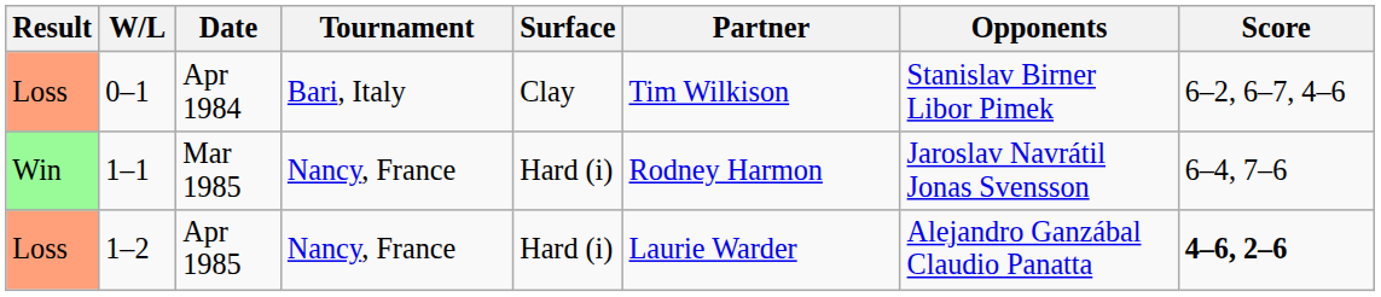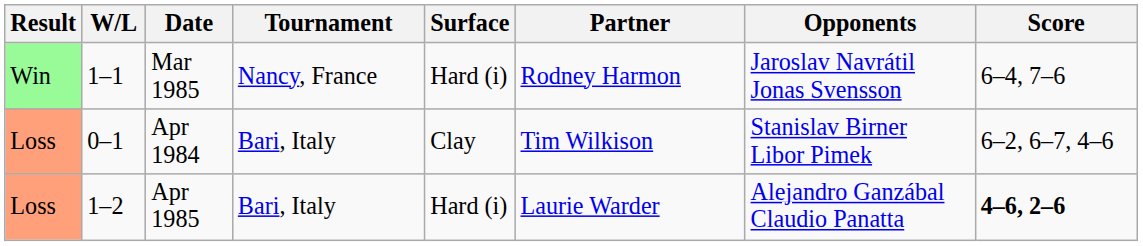 <table class="sortable wikitable">
 <tr>
 <th style="width:40px">Result</th>
 <th style="width:35px" class="unsortable">W/L</th>
 <th style="width:50px">Date</th>
 <th style="width:120px">Tournament</th>
 <th style="width:50px">Surface</th>
 <th style="width:145px">Partner</th>
 <th style="width:145px">Opponents</th>
 <th style="width:100px" class="unsortable">Score</th>
-</tr>
-<tr>
-<td style="background:#ffa07a;">Loss</td>
-<td>0–1</td>
-<td>Apr 1984</td>
-<td><a href='#'>Bari</a>, Italy</td>
-<td>Clay</td>
-<td> <a href='#'>Tim Wilkison</a></td>
-<td> <a href='#'>Stanislav Birner</a> <br>  <a href='#'>Libor Pimek</a></td>
-<td>6–2, 6–7, 4–6</td>
 </tr>
 <tr>
 <td style="background:#98fb98;">Win</td>
 <td>1–1</td>
 <td>Mar 1985</td>
 <td><a href='#'>Nancy</a>, France</td>
 <td>Hard (i)</td>
 <td> <a href='#'>Rodney Harmon</a></td>
 <td> <a href='#'>Jaroslav Navrátil</a> <br>  <a href='#'>Jonas Svensson</a></td>
 <td>6–4, 7–6</td>
 </tr>
 <tr>
 <td style="background:#ffa07a;">Loss</td>
+<td>0–1</td>
+<td>Apr 1984</td>
+<td><a href='#'>Bari</a>, Italy</td>
+<td>Clay</td>
+<td> <a href='#'>Tim Wilkison</a></td>
+<td> <a href='#'>Stanislav Birner</a> <br>  <a href='#'>Libor Pimek</a></td>
+<td>6–2, 6–7, 4–6</td>
+</tr>
+<tr>
+<td style="background:#ffa07a;">Loss</td>
 <td>1–2</td>
 <td>Apr 1985</td>
-<td><a href='#'>Nancy</a>, France</td>
+<td><a href='#'>Bari</a>, Italy</td>
 <td>Hard (i)</td>
 <td> <a href='#'>Laurie Warder</a></td>
 <td> <a href='#'>Alejandro Ganzábal</a> <br>  <a href='#'>Claudio Panatta</a></td>
 <td><strong>4–6, 2–6</strong></td>
 </tr>
 </table>
